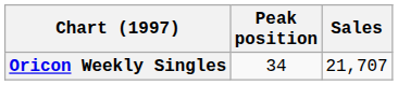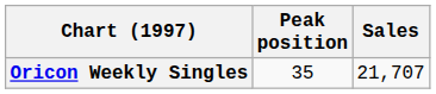 <table class="wikitable sortable plainrowheaders">
 <tr>
 <th scope="col">Chart (1997)</th>
 <th scope="col">Peak<br>position</th>
 <th scope="col">Sales</th>
 </tr>
 <tr>
 <th scope="row"><a href='#'>Oricon</a> Weekly Singles</th>
-<td align="center">34</td>
+<td align="center">35</td>
 <td align="center">21,707</td>
 </tr>
 </table>
